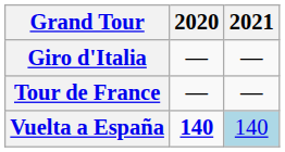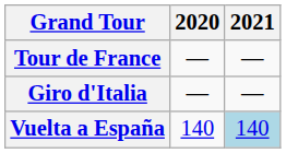 <table class="wikitable plainrowheaders">
 <tr>
 <th scope="col"><a href='#'>Grand Tour</a></th>
 <th scope="col">2020</th>
 <th scope="col">2021</th>
 </tr>
 <tr style="text-align:center;">
+<th scope="row"> <a href='#'>Tour de France</a></th>
+<td>—</td>
+<td>—</td>
+</tr>
+<tr style="text-align:center;">
 <th scope="row"> <a href='#'>Giro d'Italia</a></th>
 <td>—</td>
 <td>—</td>
 </tr>
 <tr style="text-align:center;">
-<th scope="row"> <a href='#'>Tour de France</a></th>
-<td>—</td>
-<td>—</td>
-</tr>
-<tr style="text-align:center;">
 <th scope="row"> <a href='#'>Vuelta a España</a></th>
-<td><strong><a href='#'>140</a></strong></td>
+<td><a href='#'>140</a></td>
 <td style="background: lightblue;"><a href='#'>140</a></td>
 </tr>
 </table>
